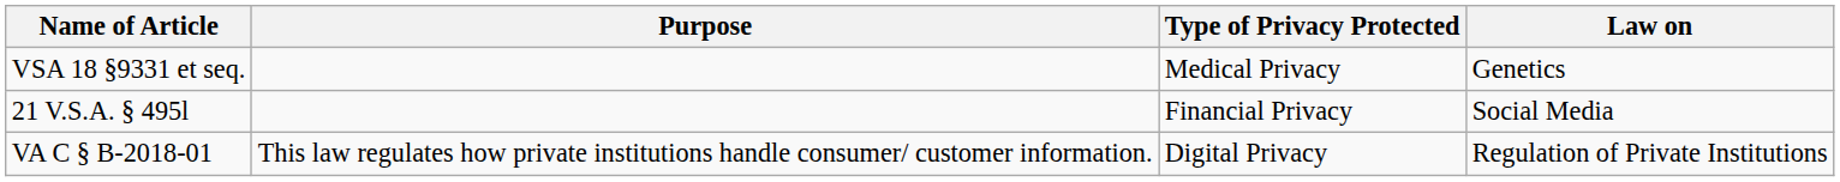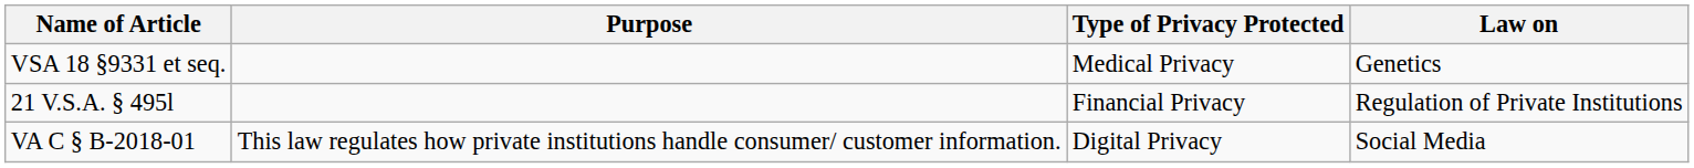 <table class="wikitable">
 <tr>
 <th>Name of Article</th>
 <th>Purpose</th>
 <th>Type of Privacy Protected</th>
 <th>Law on</th>
 </tr>
 <tr>
 <td>VSA 18 §9331 et seq.</td>
 <td></td>
 <td>Medical Privacy</td>
 <td>Genetics</td>
 </tr>
 <tr>
 <td>21 V.S.A. § 495l</td>
 <td></td>
 <td>Financial Privacy</td>
-<td>Social Media</td>
+<td>Regulation of Private Institutions</td>
 </tr>
 <tr>
 <td>VA C § B-2018-01</td>
 <td>This law regulates how private institutions handle consumer/ customer information.</td>
 <td>Digital Privacy</td>
-<td>Regulation of Private Institutions</td>
+<td>Social Media</td>
 </tr>
 </table>
